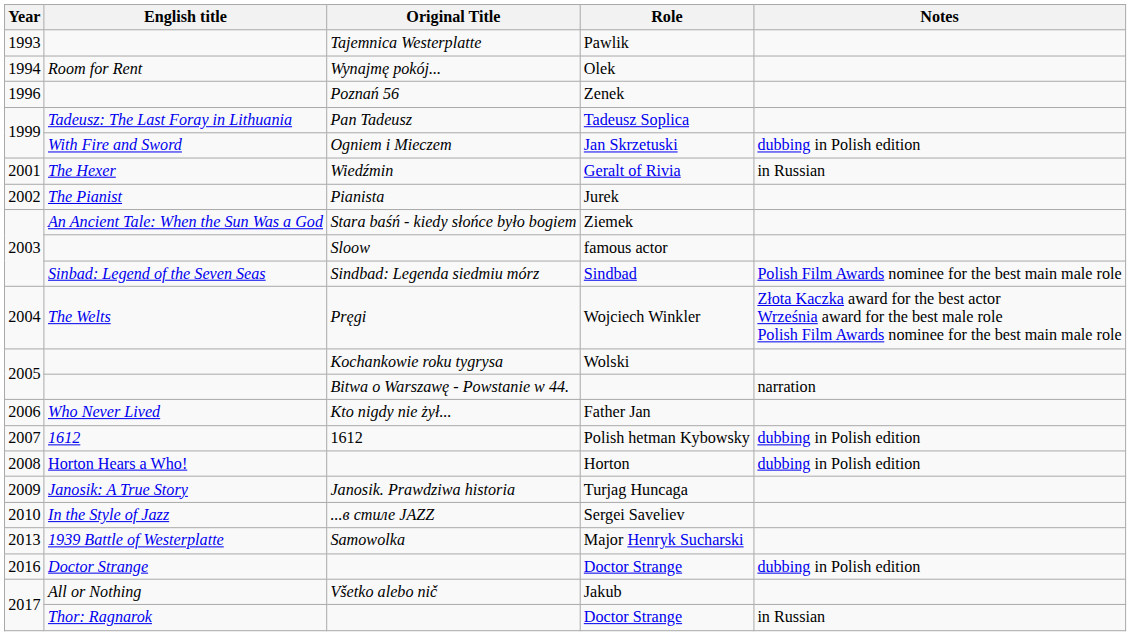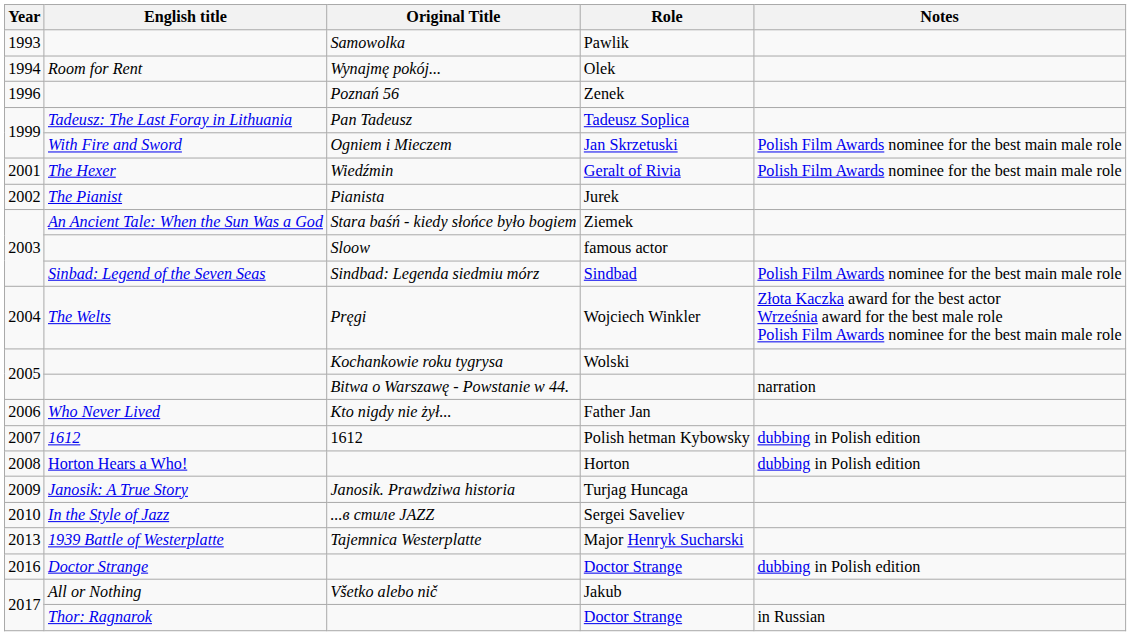 <table class="wikitable sortable">
 <tr>
 <th>Year</th>
 <th>English title</th>
 <th>Original Title</th>
 <th>Role</th>
 <th class="unsortable">Notes</th>
 </tr>
 <tr>
 <td>1993</td>
 <td></td>
-<td><em>Tajemnica Westerplatte</em></td>
+<td><em>Samowolka</em></td>
 <td>Pawlik</td>
 <td></td>
 </tr>
 <tr>
 <td>1994</td>
 <td><em>Room for Rent</em></td>
 <td><em>Wynajmę pokój...</em></td>
 <td>Olek</td>
 <td></td>
 </tr>
 <tr>
 <td>1996</td>
 <td></td>
 <td><em>Poznań 56</em></td>
 <td>Zenek</td>
 <td></td>
 </tr>
 <tr>
 <td rowspan="2">1999</td>
 <td><em><a href='#'>Tadeusz: The Last Foray in Lithuania</a></em></td>
 <td><em>Pan Tadeusz</em></td>
 <td><a href='#'>Tadeusz Soplica</a></td>
 <td></td>
 </tr>
 <tr>
 <td><em><a href='#'>With Fire and Sword</a></em></td>
 <td><em>Ogniem i Mieczem</em></td>
 <td><a href='#'>Jan Skrzetuski</a></td>
-<td><a href='#'>dubbing</a> in Polish edition</td>
+<td><a href='#'>Polish Film Awards</a> nominee for the best main male role</td>
 </tr>
 <tr>
 <td>2001</td>
 <td><em><a href='#'>The Hexer</a></em></td>
 <td><em>Wiedźmin</em></td>
 <td><a href='#'>Geralt of Rivia</a></td>
-<td>in Russian</td>
+<td><a href='#'>Polish Film Awards</a> nominee for the best main male role</td>
 </tr>
 <tr>
 <td>2002</td>
 <td><em><a href='#'>The Pianist</a></em></td>
 <td><em>Pianista</em></td>
 <td>Jurek</td>
 <td></td>
 </tr>
 <tr>
 <td rowspan="3">2003</td>
 <td><em><a href='#'>An Ancient Tale: When the Sun Was a God</a></em></td>
 <td><em>Stara baśń - kiedy słońce było bogiem</em></td>
 <td>Ziemek</td>
 <td></td>
 </tr>
 <tr>
 <td></td>
 <td><em>Sloow</em></td>
 <td>famous actor</td>
 <td></td>
 </tr>
 <tr>
 <td><em><a href='#'>Sinbad: Legend of the Seven Seas</a></em></td>
 <td><em>Sindbad: Legenda siedmiu mórz</em></td>
 <td><a href='#'>Sindbad</a></td>
 <td><a href='#'>Polish Film Awards</a> nominee for the best main male role</td>
 </tr>
 <tr>
 <td>2004</td>
 <td><em><a href='#'>The Welts</a></em></td>
 <td><em>Pręgi</em></td>
 <td>Wojciech Winkler</td>
 <td><a href='#'>Złota Kaczka</a> award for the best actor<br><a href='#'>Września</a> award for the best male role<br><a href='#'>Polish Film Awards</a> nominee for the best main male role</td>
 </tr>
 <tr>
 <td rowspan="2">2005</td>
 <td></td>
 <td><em>Kochankowie roku tygrysa</em></td>
 <td>Wolski</td>
 <td></td>
 </tr>
 <tr>
 <td></td>
 <td><em>Bitwa o Warszawę - Powstanie w 44.</em></td>
 <td></td>
 <td>narration</td>
 </tr>
 <tr>
 <td>2006</td>
 <td><em><a href='#'>Who Never Lived</a></em></td>
 <td><em>Kto nigdy nie żył...</em></td>
 <td>Father Jan</td>
 <td></td>
 </tr>
 <tr>
 <td>2007</td>
 <td><em><a href='#'>1612</a></em></td>
 <td>1612</td>
 <td>Polish hetman Kybowsky</td>
 <td><a href='#'>dubbing</a> in Polish edition</td>
 </tr>
 <tr>
 <td>2008</td>
 <td><a href='#'>Horton Hears a Who!</a></td>
 <td></td>
 <td>Horton</td>
 <td><a href='#'>dubbing</a> in Polish edition</td>
 </tr>
 <tr>
 <td>2009</td>
 <td><em><a href='#'>Janosik: A True Story</a></em></td>
 <td><em>Janosik. Prawdziwa historia</em></td>
 <td>Turjag Huncaga</td>
 <td></td>
 </tr>
 <tr>
 <td>2010</td>
 <td><em><a href='#'>In the Style of Jazz</a></em></td>
 <td><em>...в стиле JAZZ</em></td>
 <td>Sergei Saveliev</td>
 <td></td>
 </tr>
 <tr>
 <td>2013</td>
 <td><em><a href='#'>1939 Battle of Westerplatte</a></em></td>
-<td><em>Samowolka</em></td>
+<td><em>Tajemnica Westerplatte</em></td>
 <td>Major <a href='#'>Henryk Sucharski</a></td>
 <td></td>
 </tr>
 <tr>
 <td>2016</td>
 <td><em><a href='#'>Doctor Strange</a></em></td>
 <td></td>
 <td><a href='#'>Doctor Strange</a></td>
 <td><a href='#'>dubbing</a> in Polish edition</td>
 </tr>
 <tr>
 <td rowspan="2">2017</td>
 <td><em>All or Nothing</em></td>
 <td><em>Všetko alebo nič</em></td>
 <td>Jakub</td>
 <td></td>
 </tr>
 <tr>
 <td><em><a href='#'>Thor: Ragnarok</a></em></td>
 <td></td>
 <td><a href='#'>Doctor Strange</a></td>
 <td>in Russian</td>
 </tr>
 </table>
